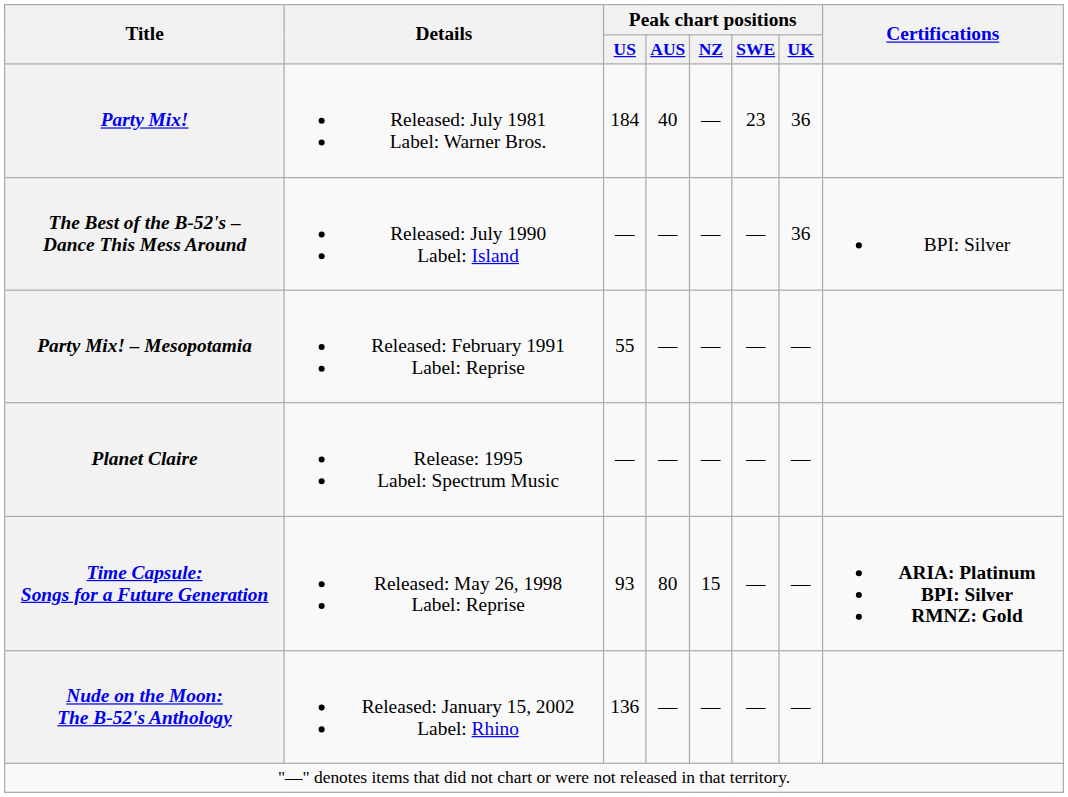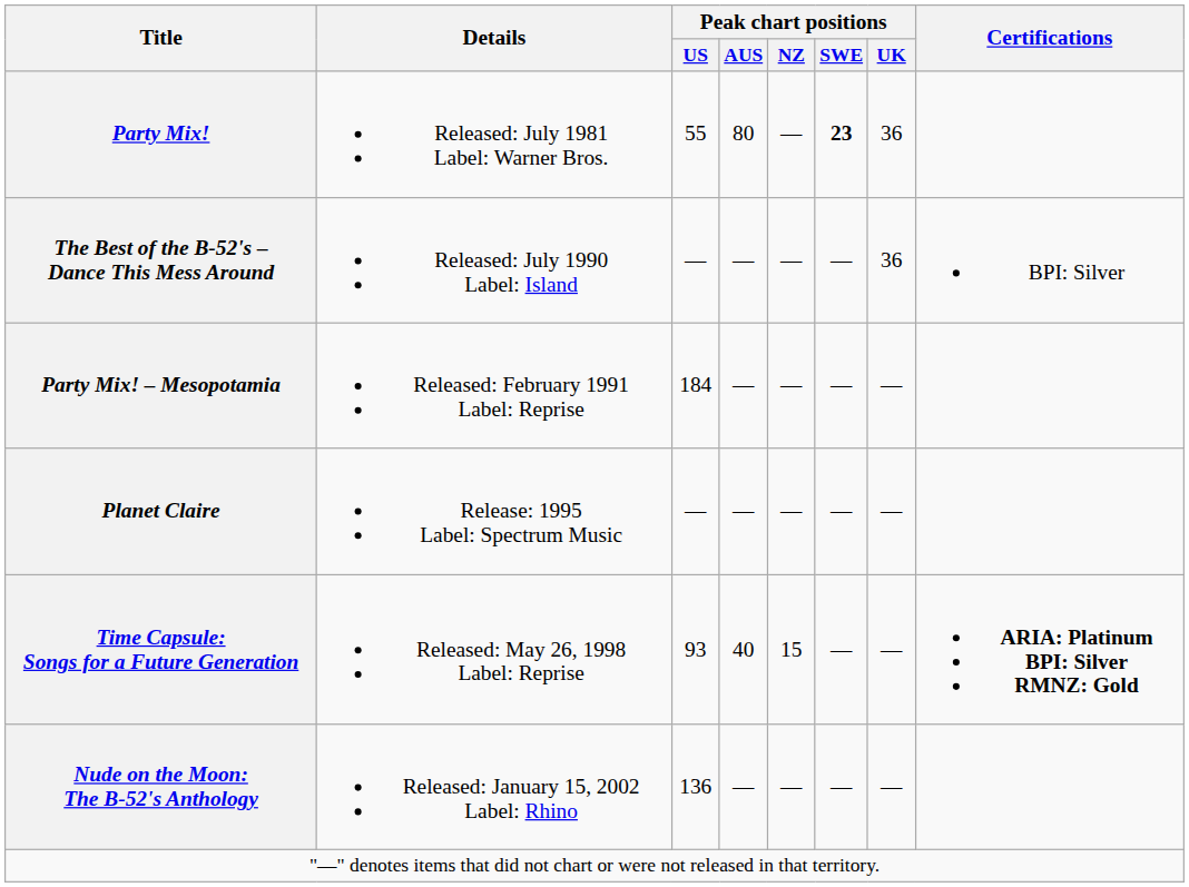 <table class="wikitable plainrowheaders" style="text-align:center;">
 <tr>
 <th scope="col" rowspan="2" style="width:14em;">Title</th>
 <th scope="col" rowspan="2" style="width:16em;">Details</th>
 <th scope="col" colspan="5">Peak chart positions</th>
 <th rowspan="2" style="width:12em;"><a href='#'>Certifications</a></th>
 </tr>
 <tr>
 <th style="width:2em;font-size:90%;"><a href='#'>US</a><br></th>
 <th style="width:2em;font-size:90%;"><a href='#'>AUS</a><br></th>
 <th style="width:2em;font-size:90%;"><a href='#'>NZ</a><br></th>
 <th style="width:2em;font-size:90%;"><a href='#'>SWE</a><br></th>
 <th style="width:2em;font-size:90%;"><a href='#'>UK</a><br></th>
 </tr>
 <tr>
 <th scope="row"><em><a href='#'>Party Mix!</a></em></th>
 <td><br><ul><li>Released: July 1981</li><li>Label: Warner Bros.</li></ul></td>
-<td>184</td>
-<td>40</td>
+<td>55</td>
+<td>80</td>
 <td>—</td>
-<td>23</td>
+<td><strong>23</strong></td>
 <td>36</td>
 <td></td>
 </tr>
 <tr>
 <th scope="row"><em>The Best of the B-52's –<br>Dance This Mess Around</em></th>
 <td><br><ul><li>Released: July 1990</li><li>Label: <a href='#'>Island</a></li></ul></td>
 <td>—</td>
 <td>—</td>
 <td>—</td>
 <td>—</td>
 <td>36</td>
 <td><br><ul><li>BPI: Silver</li></ul></td>
 </tr>
 <tr>
 <th scope="row"><em>Party Mix! – Mesopotamia</em></th>
 <td><br><ul><li>Released: February 1991</li><li>Label: Reprise</li></ul></td>
-<td>55</td>
+<td>184</td>
 <td>—</td>
 <td>—</td>
 <td>—</td>
 <td>—</td>
 <td></td>
 </tr>
 <tr>
 <th scope="row"><em>Planet Claire</em></th>
 <td><br><ul><li>Release: 1995</li><li>Label: Spectrum Music</li></ul></td>
 <td>—</td>
 <td>—</td>
 <td>—</td>
 <td>—</td>
 <td>—</td>
 <td></td>
 </tr>
 <tr>
 <th scope="row"><em><a href='#'>Time Capsule:<br>Songs for a Future Generation</a></em></th>
 <td><br><ul><li>Released: May 26, 1998</li><li>Label: Reprise</li></ul></td>
 <td>93</td>
-<td>80</td>
+<td>40</td>
 <td>15</td>
 <td>—</td>
 <td>—</td>
 <td><strong><br><ul><li>ARIA: Platinum</li><li>BPI: Silver</li><li>RMNZ: Gold</li></ul></strong></td>
 </tr>
 <tr>
 <th scope="row"><em><a href='#'>Nude on the Moon:<br>The B-52's Anthology</a></em></th>
 <td><br><ul><li>Released: January 15, 2002</li><li>Label: <a href='#'>Rhino</a></li></ul></td>
 <td>136</td>
 <td>—</td>
 <td>—</td>
 <td>—</td>
 <td>—</td>
 <td></td>
 </tr>
 <tr>
 <td colspan="15" style="font-size:90%">"—" denotes items that did not chart or were not released in that territory.</td>
 </tr>
 </table>
